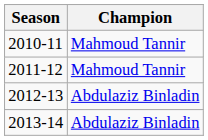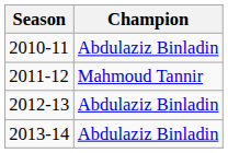 <table class="wikitable">
 <tr>
 <th>Season</th>
 <th>Champion</th>
 </tr>
 <tr>
 <td>2010-11</td>
-<td> <a href='#'>Mahmoud Tannir</a></td>
+<td> <a href='#'>Abdulaziz Binladin</a></td>
 </tr>
 <tr>
 <td>2011-12</td>
 <td> <a href='#'>Mahmoud Tannir</a></td>
 </tr>
 <tr>
 <td>2012-13</td>
 <td> <a href='#'>Abdulaziz Binladin</a></td>
 </tr>
 <tr>
 <td>2013-14</td>
 <td> <a href='#'>Abdulaziz Binladin</a></td>
 </tr>
 </table>
